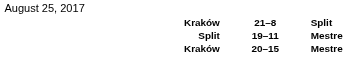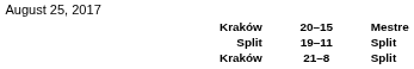 <table style="width:100%;" cellspacing="1">
 <tr>
 <th width=25%></th>
 <th width=2%></th>
 <th width=6%></th>
 <th width=2%></th>
 <th width=25%></th>
 </tr>
 <tr>
 <td>August 25, 2017</td>
 </tr>
 <tr style=font-size:90%>
 <td align=right><strong>Kraków </strong></td>
 <td></td>
-<td align=center><strong>21–8</strong></td>
+<td align=center><strong>20–15</strong></td>
 <td></td>
-<td><strong> Split</strong></td>
+<td><strong> Mestre</strong></td>
 <td></td>
 </tr>
 <tr style=font-size:90%>
 <td align=right><strong>Split </strong></td>
 <td></td>
 <td align=center><strong>19–11</strong></td>
 <td></td>
-<td><strong> Mestre</strong></td>
+<td><strong> Split</strong></td>
 <td></td>
 </tr>
 <tr style=font-size:90%>
 <td align=right><strong>Kraków </strong></td>
 <td></td>
-<td align=center><strong>20–15</strong></td>
+<td align=center><strong>21–8</strong></td>
 <td></td>
-<td><strong> Mestre</strong></td>
+<td><strong> Split</strong></td>
 <td></td>
 </tr>
 </table>
